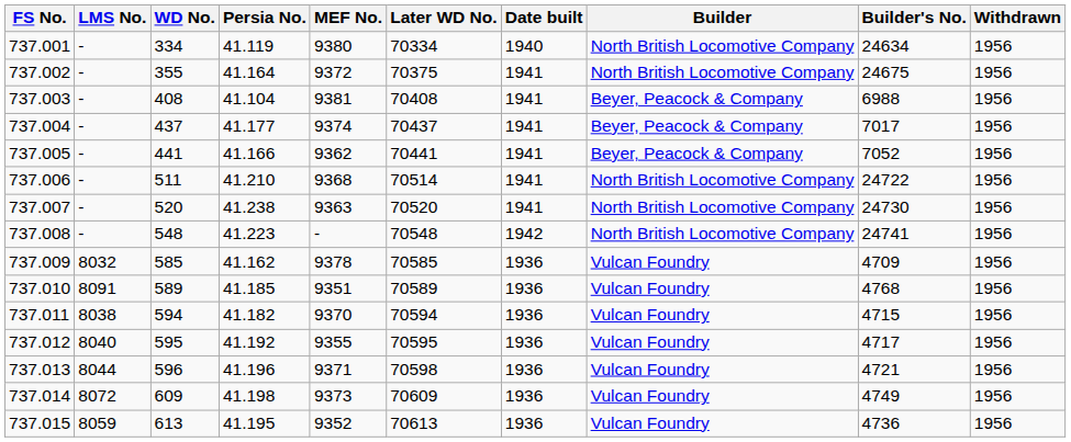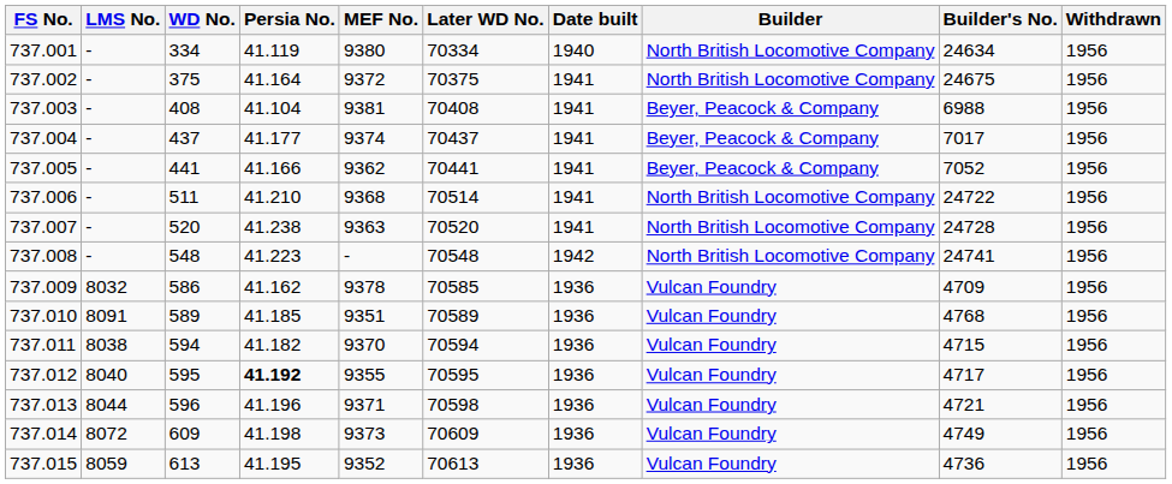 <table class="wikitable sortable">
 <tr>
 <th><a href='#'>FS</a> No.</th>
 <th><a href='#'>LMS</a> No.</th>
 <th><a href='#'>WD</a> No.</th>
 <th>Persia No.</th>
 <th>MEF No.</th>
 <th>Later WD No.</th>
 <th>Date built</th>
 <th>Builder</th>
 <th>Builder's No.</th>
 <th>Withdrawn</th>
 </tr>
 <tr>
 <td>737.001</td>
 <td>-</td>
 <td>334</td>
 <td>41.119</td>
 <td>9380</td>
 <td>70334</td>
 <td>1940</td>
 <td><a href='#'>North British Locomotive Company</a></td>
 <td>24634</td>
 <td>1956</td>
 </tr>
 <tr>
 <td>737.002</td>
 <td>-</td>
-<td>355</td>
+<td>375</td>
 <td>41.164</td>
 <td>9372</td>
 <td>70375</td>
 <td>1941</td>
 <td><a href='#'>North British Locomotive Company</a></td>
 <td>24675</td>
 <td>1956</td>
 </tr>
 <tr>
 <td>737.003</td>
 <td>-</td>
 <td>408</td>
 <td>41.104</td>
 <td>9381</td>
 <td>70408</td>
 <td>1941</td>
 <td><a href='#'>Beyer, Peacock & Company</a></td>
 <td>6988</td>
 <td>1956</td>
 </tr>
 <tr>
 <td>737.004</td>
 <td>-</td>
 <td>437</td>
 <td>41.177</td>
 <td>9374</td>
 <td>70437</td>
 <td>1941</td>
 <td><a href='#'>Beyer, Peacock & Company</a></td>
 <td>7017</td>
 <td>1956</td>
 </tr>
 <tr>
 <td>737.005</td>
 <td>-</td>
 <td>441</td>
 <td>41.166</td>
 <td>9362</td>
 <td>70441</td>
 <td>1941</td>
 <td><a href='#'>Beyer, Peacock & Company</a></td>
 <td>7052</td>
 <td>1956</td>
 </tr>
 <tr>
 <td>737.006</td>
 <td>-</td>
 <td>511</td>
 <td>41.210</td>
 <td>9368</td>
 <td>70514</td>
 <td>1941</td>
 <td><a href='#'>North British Locomotive Company</a></td>
 <td>24722</td>
 <td>1956</td>
 </tr>
 <tr>
 <td>737.007</td>
 <td>-</td>
 <td>520</td>
 <td>41.238</td>
 <td>9363</td>
 <td>70520</td>
 <td>1941</td>
 <td><a href='#'>North British Locomotive Company</a></td>
-<td>24730</td>
+<td>24728</td>
 <td>1956</td>
 </tr>
 <tr>
 <td>737.008</td>
 <td>-</td>
 <td>548</td>
 <td>41.223</td>
 <td>-</td>
 <td>70548</td>
 <td>1942</td>
 <td><a href='#'>North British Locomotive Company</a></td>
 <td>24741</td>
 <td>1956</td>
 </tr>
 <tr>
 <td>737.009</td>
 <td>8032</td>
-<td>585</td>
+<td>586</td>
 <td>41.162</td>
 <td>9378</td>
 <td>70585</td>
 <td>1936</td>
 <td><a href='#'>Vulcan Foundry</a></td>
 <td>4709</td>
 <td>1956</td>
 </tr>
 <tr>
 <td>737.010</td>
 <td>8091</td>
 <td>589</td>
 <td>41.185</td>
 <td>9351</td>
 <td>70589</td>
 <td>1936</td>
 <td><a href='#'>Vulcan Foundry</a></td>
 <td>4768</td>
 <td>1956</td>
 </tr>
 <tr>
 <td>737.011</td>
 <td>8038</td>
 <td>594</td>
 <td>41.182</td>
 <td>9370</td>
 <td>70594</td>
 <td>1936</td>
 <td><a href='#'>Vulcan Foundry</a></td>
 <td>4715</td>
 <td>1956</td>
 </tr>
 <tr>
 <td>737.012</td>
 <td>8040</td>
 <td>595</td>
-<td>41.192</td>
+<td><strong>41.192</strong></td>
 <td>9355</td>
 <td>70595</td>
 <td>1936</td>
 <td><a href='#'>Vulcan Foundry</a></td>
 <td>4717</td>
 <td>1956</td>
 </tr>
 <tr>
 <td>737.013</td>
 <td>8044</td>
 <td>596</td>
 <td>41.196</td>
 <td>9371</td>
 <td>70598</td>
 <td>1936</td>
 <td><a href='#'>Vulcan Foundry</a></td>
 <td>4721</td>
 <td>1956</td>
 </tr>
 <tr>
 <td>737.014</td>
 <td>8072</td>
 <td>609</td>
 <td>41.198</td>
 <td>9373</td>
 <td>70609</td>
 <td>1936</td>
 <td><a href='#'>Vulcan Foundry</a></td>
 <td>4749</td>
 <td>1956</td>
 </tr>
 <tr>
 <td>737.015</td>
 <td>8059</td>
 <td>613</td>
 <td>41.195</td>
 <td>9352</td>
 <td>70613</td>
 <td>1936</td>
 <td><a href='#'>Vulcan Foundry</a></td>
 <td>4736</td>
 <td>1956</td>
 </tr>
 </table>
